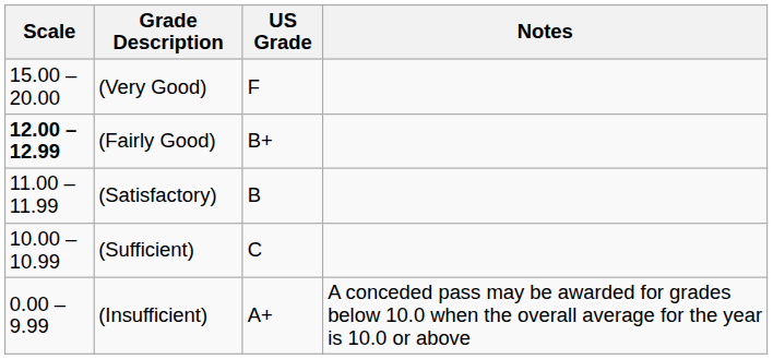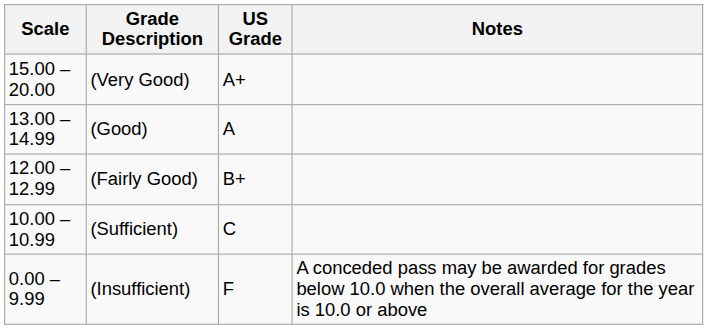 <table class="wikitable">
 <tr>
 <th>Scale</th>
 <th>Grade Description</th>
 <th>US Grade</th>
 <th>Notes</th>
 </tr>
 <tr>
 <td>15.00 – 20.00</td>
 <td>(Very Good)</td>
-<td>F</td>
+<td>A+</td>
 <td></td>
 </tr>
 <tr>
-<td><strong>12.00 – 12.99</strong></td>
-<td>(Fairly Good)</td>
-<td>B+</td>
+<td>13.00 – 14.99</td>
+<td>(Good)</td>
+<td>A</td>
 <td></td>
 </tr>
 <tr>
-<td>11.00 – 11.99</td>
-<td>(Satisfactory)</td>
-<td>B</td>
+<td>12.00 – 12.99</td>
+<td>(Fairly Good)</td>
+<td>B+</td>
 <td></td>
 </tr>
 <tr>
 <td>10.00 – 10.99</td>
 <td>(Sufficient)</td>
 <td>C</td>
 <td></td>
 </tr>
 <tr>
 <td>0.00 – 9.99</td>
 <td>(Insufficient)</td>
-<td>A+</td>
+<td>F</td>
 <td>A conceded pass may be awarded for grades below 10.0 when the overall average for the year is 10.0 or above</td>
 </tr>
 </table>
